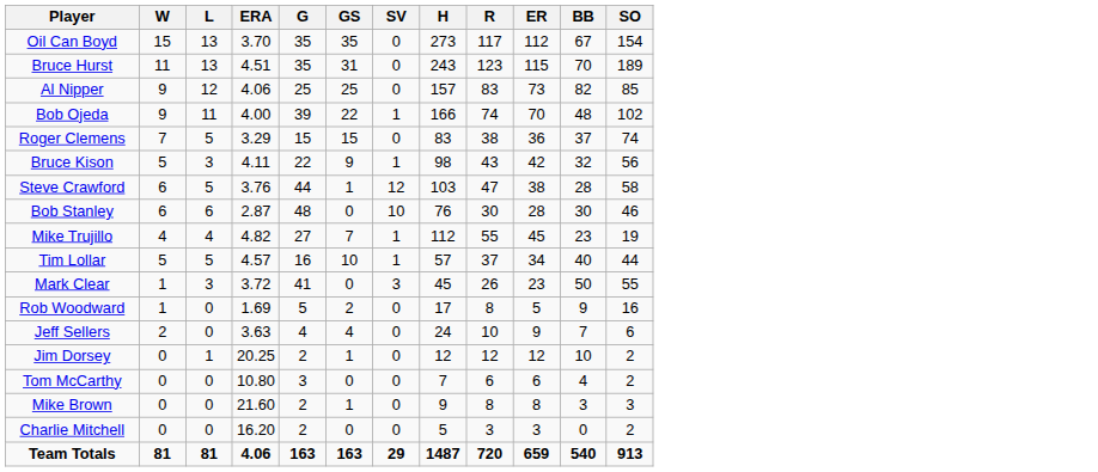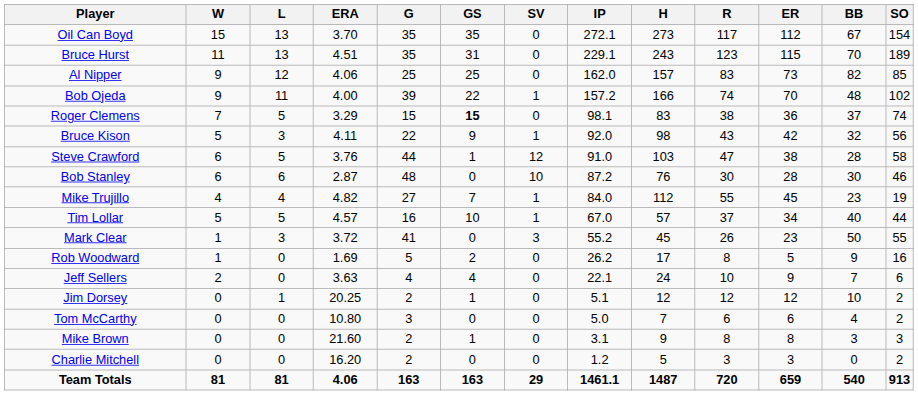 <table class=wikitable style="text-align:center">
 <tr>
 <th bgcolor=#DDDDFF; width="20%">Player</th>
 <th bgcolor=#DDDDFF; width="7%">W</th>
 <th bgcolor=#DDDDFF; width="7%">L</th>
 <th bgcolor=#DDDDFF; width="7%">ERA</th>
 <th bgcolor=#DDDDFF; width="7%">G</th>
 <th bgcolor=#DDDDFF; width="7%">GS</th>
 <th bgcolor=#DDDDFF; width="7%">SV</th>
+<th bgcolor=#DDDDFF; width="7%">IP</th>
 <th bgcolor=#DDDDFF; width="7%">H</th>
 <th bgcolor=#DDDDFF; width="7%">R</th>
 <th bgcolor=#DDDDFF; width="7%">ER</th>
 <th bgcolor=#DDDDFF; width="7%">BB</th>
 <th bgcolor=#DDDDFF; width="7%">SO</th>
 </tr>
 <tr>
 <td><a href='#'>Oil Can Boyd</a></td>
 <td>15</td>
 <td>13</td>
 <td>3.70</td>
 <td>35</td>
 <td>35</td>
 <td>0</td>
+<td>272.1</td>
 <td>273</td>
 <td>117</td>
 <td>112</td>
 <td>67</td>
 <td>154</td>
 </tr>
 <tr>
 <td><a href='#'>Bruce Hurst</a></td>
 <td>11</td>
 <td>13</td>
 <td>4.51</td>
 <td>35</td>
 <td>31</td>
 <td>0</td>
+<td>229.1</td>
 <td>243</td>
 <td>123</td>
 <td>115</td>
 <td>70</td>
 <td>189</td>
 </tr>
 <tr>
 <td><a href='#'>Al Nipper</a></td>
 <td>9</td>
 <td>12</td>
 <td>4.06</td>
 <td>25</td>
 <td>25</td>
 <td>0</td>
+<td>162.0</td>
 <td>157</td>
 <td>83</td>
 <td>73</td>
 <td>82</td>
 <td>85</td>
 </tr>
 <tr>
 <td><a href='#'>Bob Ojeda</a></td>
 <td>9</td>
 <td>11</td>
 <td>4.00</td>
 <td>39</td>
 <td>22</td>
 <td>1</td>
+<td>157.2</td>
 <td>166</td>
 <td>74</td>
 <td>70</td>
 <td>48</td>
 <td>102</td>
 </tr>
 <tr>
 <td><a href='#'>Roger Clemens</a></td>
 <td>7</td>
 <td>5</td>
 <td>3.29</td>
 <td>15</td>
-<td>15</td>
+<td><strong>15</strong></td>
 <td>0</td>
+<td>98.1</td>
 <td>83</td>
 <td>38</td>
 <td>36</td>
 <td>37</td>
 <td>74</td>
 </tr>
 <tr>
 <td><a href='#'>Bruce Kison</a></td>
 <td>5</td>
 <td>3</td>
 <td>4.11</td>
 <td>22</td>
 <td>9</td>
 <td>1</td>
+<td>92.0</td>
 <td>98</td>
 <td>43</td>
 <td>42</td>
 <td>32</td>
 <td>56</td>
 </tr>
 <tr>
 <td><a href='#'>Steve Crawford</a></td>
 <td>6</td>
 <td>5</td>
 <td>3.76</td>
 <td>44</td>
 <td>1</td>
 <td>12</td>
+<td>91.0</td>
 <td>103</td>
 <td>47</td>
 <td>38</td>
 <td>28</td>
 <td>58</td>
 </tr>
 <tr>
 <td><a href='#'>Bob Stanley</a></td>
 <td>6</td>
 <td>6</td>
 <td>2.87</td>
 <td>48</td>
 <td>0</td>
 <td>10</td>
+<td>87.2</td>
 <td>76</td>
 <td>30</td>
 <td>28</td>
 <td>30</td>
 <td>46</td>
 </tr>
 <tr>
 <td><a href='#'>Mike Trujillo</a></td>
 <td>4</td>
 <td>4</td>
 <td>4.82</td>
 <td>27</td>
 <td>7</td>
 <td>1</td>
+<td>84.0</td>
 <td>112</td>
 <td>55</td>
 <td>45</td>
 <td>23</td>
 <td>19</td>
 </tr>
 <tr>
 <td><a href='#'>Tim Lollar</a></td>
 <td>5</td>
 <td>5</td>
 <td>4.57</td>
 <td>16</td>
 <td>10</td>
 <td>1</td>
+<td>67.0</td>
 <td>57</td>
 <td>37</td>
 <td>34</td>
 <td>40</td>
 <td>44</td>
 </tr>
 <tr>
 <td><a href='#'>Mark Clear</a></td>
 <td>1</td>
 <td>3</td>
 <td>3.72</td>
 <td>41</td>
 <td>0</td>
 <td>3</td>
+<td>55.2</td>
 <td>45</td>
 <td>26</td>
 <td>23</td>
 <td>50</td>
 <td>55</td>
 </tr>
 <tr>
 <td><a href='#'>Rob Woodward</a></td>
 <td>1</td>
 <td>0</td>
 <td>1.69</td>
 <td>5</td>
 <td>2</td>
 <td>0</td>
+<td>26.2</td>
 <td>17</td>
 <td>8</td>
 <td>5</td>
 <td>9</td>
 <td>16</td>
 </tr>
 <tr>
 <td><a href='#'>Jeff Sellers</a></td>
 <td>2</td>
 <td>0</td>
 <td>3.63</td>
 <td>4</td>
 <td>4</td>
 <td>0</td>
+<td>22.1</td>
 <td>24</td>
 <td>10</td>
 <td>9</td>
 <td>7</td>
 <td>6</td>
 </tr>
 <tr>
 <td><a href='#'>Jim Dorsey</a></td>
 <td>0</td>
 <td>1</td>
 <td>20.25</td>
 <td>2</td>
 <td>1</td>
 <td>0</td>
+<td>5.1</td>
 <td>12</td>
 <td>12</td>
 <td>12</td>
 <td>10</td>
 <td>2</td>
 </tr>
 <tr>
 <td><a href='#'>Tom McCarthy</a></td>
 <td>0</td>
 <td>0</td>
 <td>10.80</td>
 <td>3</td>
 <td>0</td>
 <td>0</td>
+<td>5.0</td>
 <td>7</td>
 <td>6</td>
 <td>6</td>
 <td>4</td>
 <td>2</td>
 </tr>
 <tr>
 <td><a href='#'>Mike Brown</a></td>
 <td>0</td>
 <td>0</td>
 <td>21.60</td>
 <td>2</td>
 <td>1</td>
 <td>0</td>
+<td>3.1</td>
 <td>9</td>
 <td>8</td>
 <td>8</td>
 <td>3</td>
 <td>3</td>
 </tr>
 <tr>
 <td><a href='#'>Charlie Mitchell</a></td>
 <td>0</td>
 <td>0</td>
 <td>16.20</td>
 <td>2</td>
 <td>0</td>
 <td>0</td>
+<td>1.2</td>
 <td>5</td>
 <td>3</td>
 <td>3</td>
 <td>0</td>
 <td>2</td>
 </tr>
 <tr>
 <td><strong>Team Totals</strong></td>
 <td><strong>81</strong></td>
 <td><strong>81</strong></td>
 <td><strong>4.06</strong></td>
 <td><strong>163</strong></td>
 <td><strong>163</strong></td>
 <td><strong>29</strong></td>
+<td><strong>1461.1</strong></td>
 <td><strong>1487</strong></td>
 <td><strong>720</strong></td>
 <td><strong>659</strong></td>
 <td><strong>540</strong></td>
 <td><strong>913</strong></td>
 </tr>
 </table>
